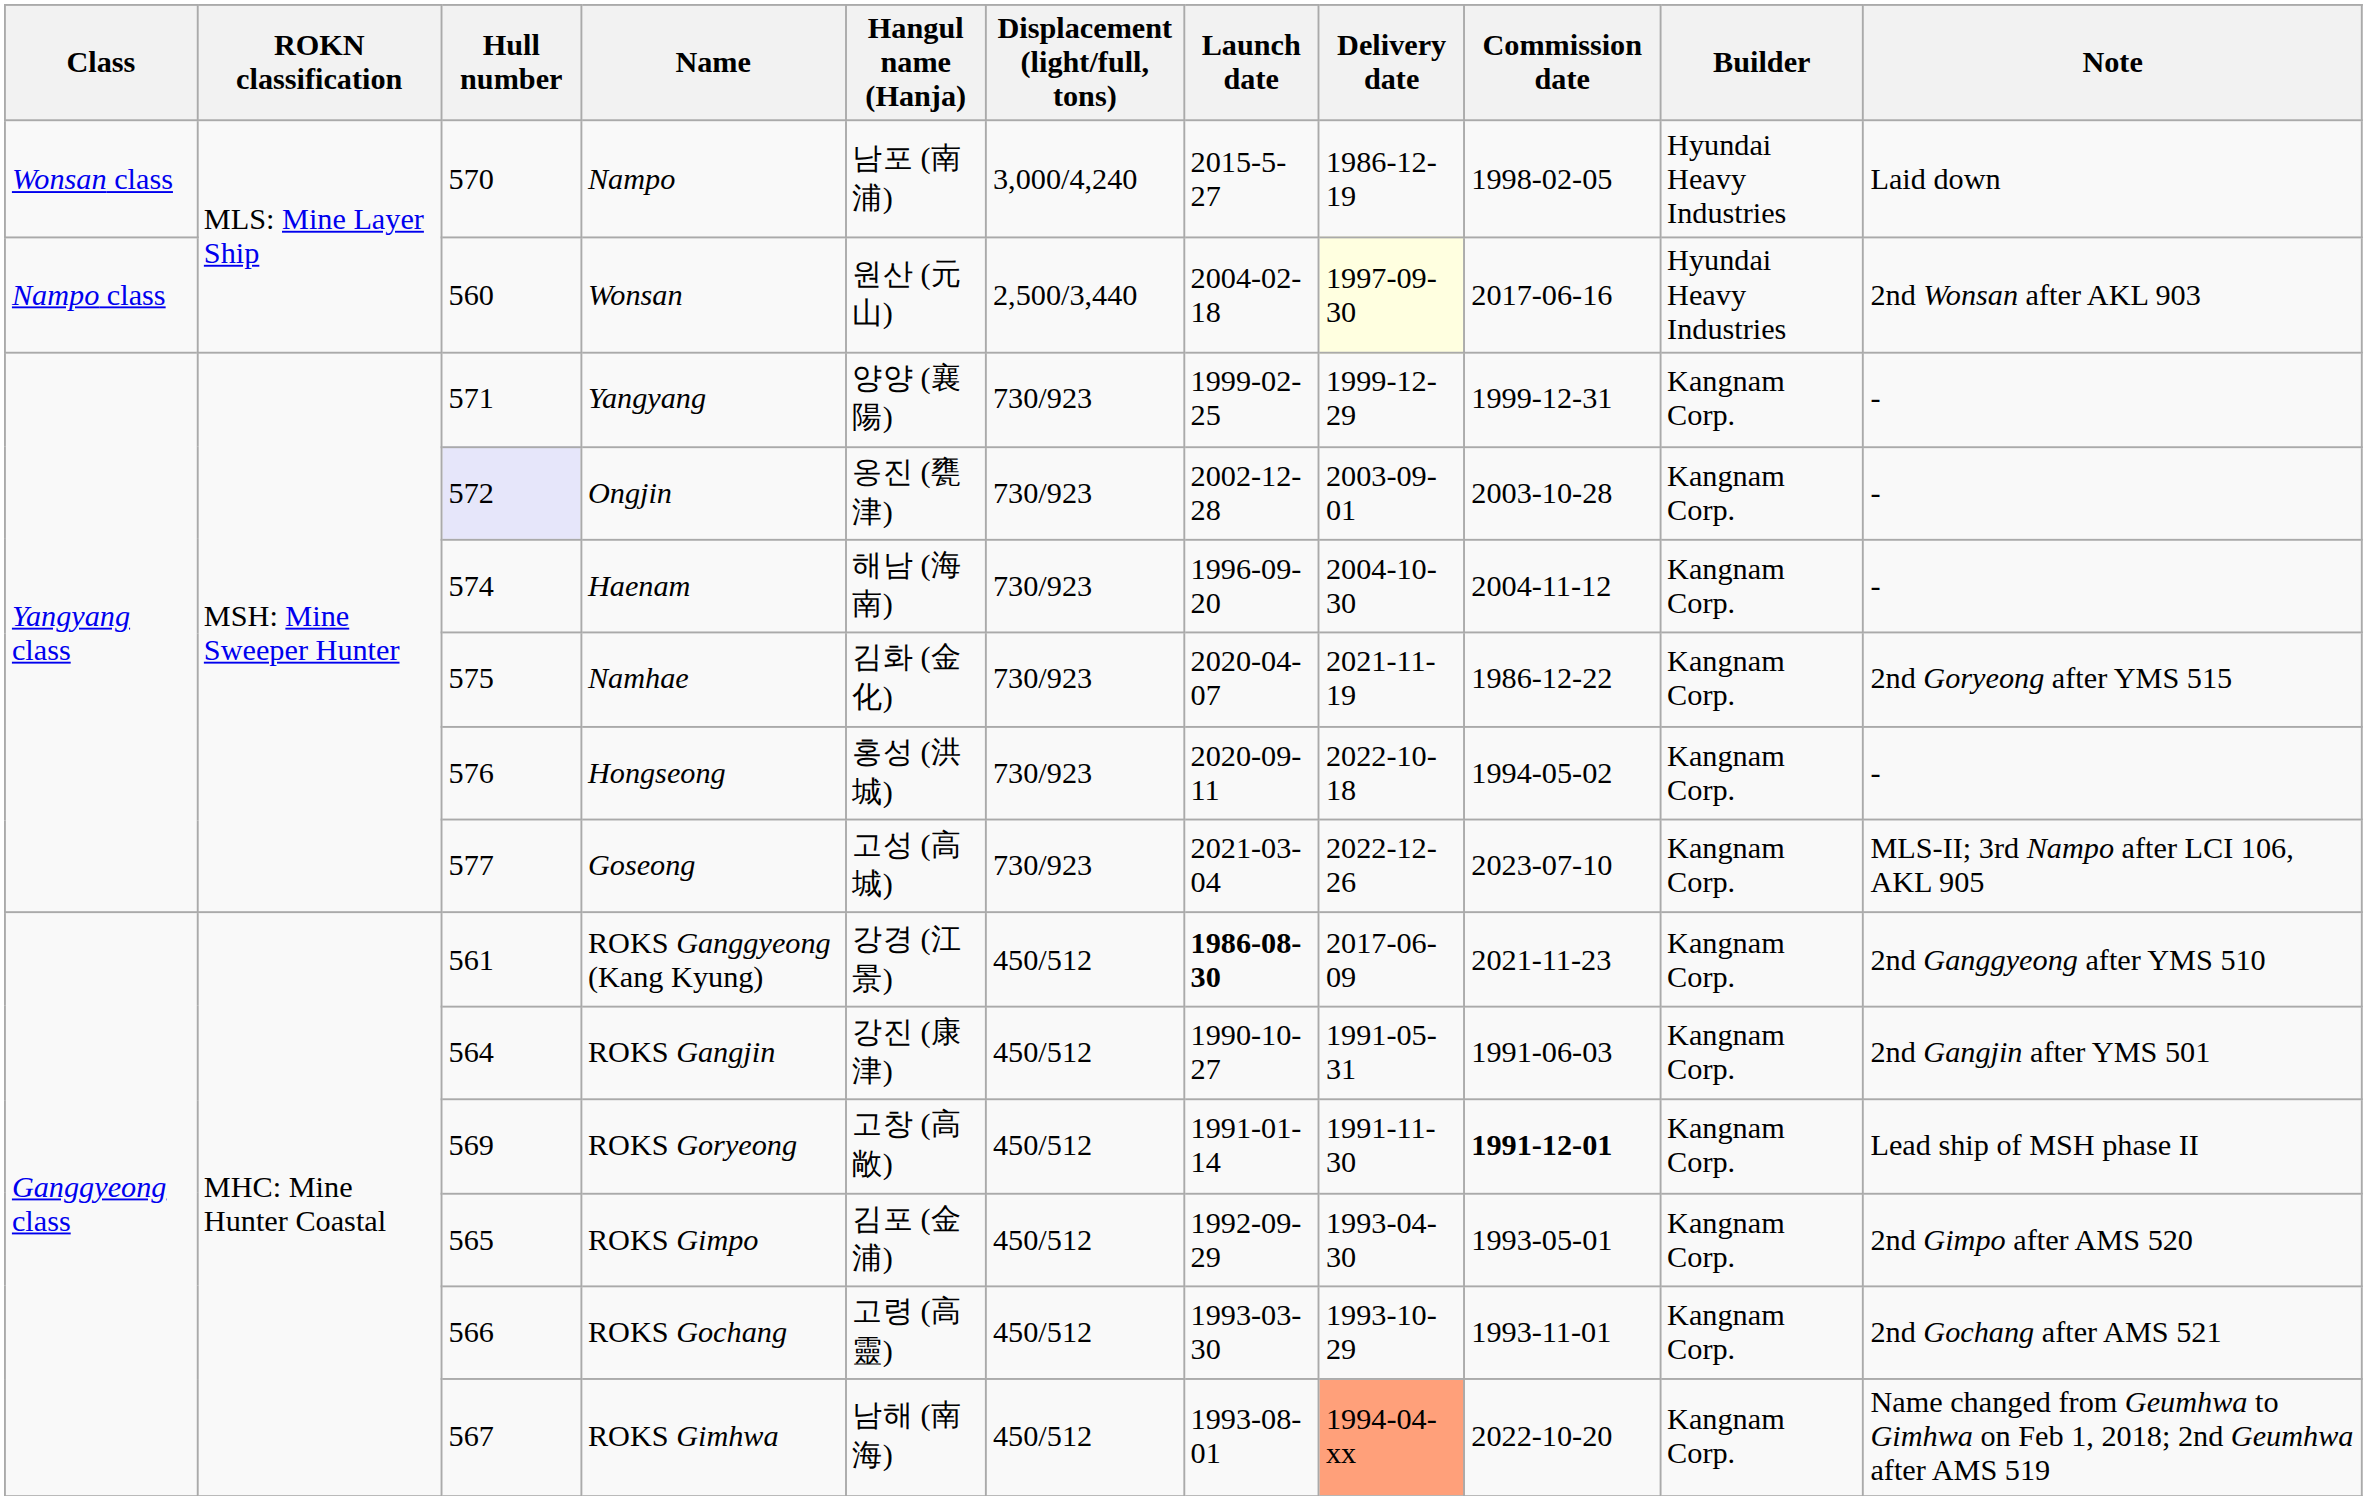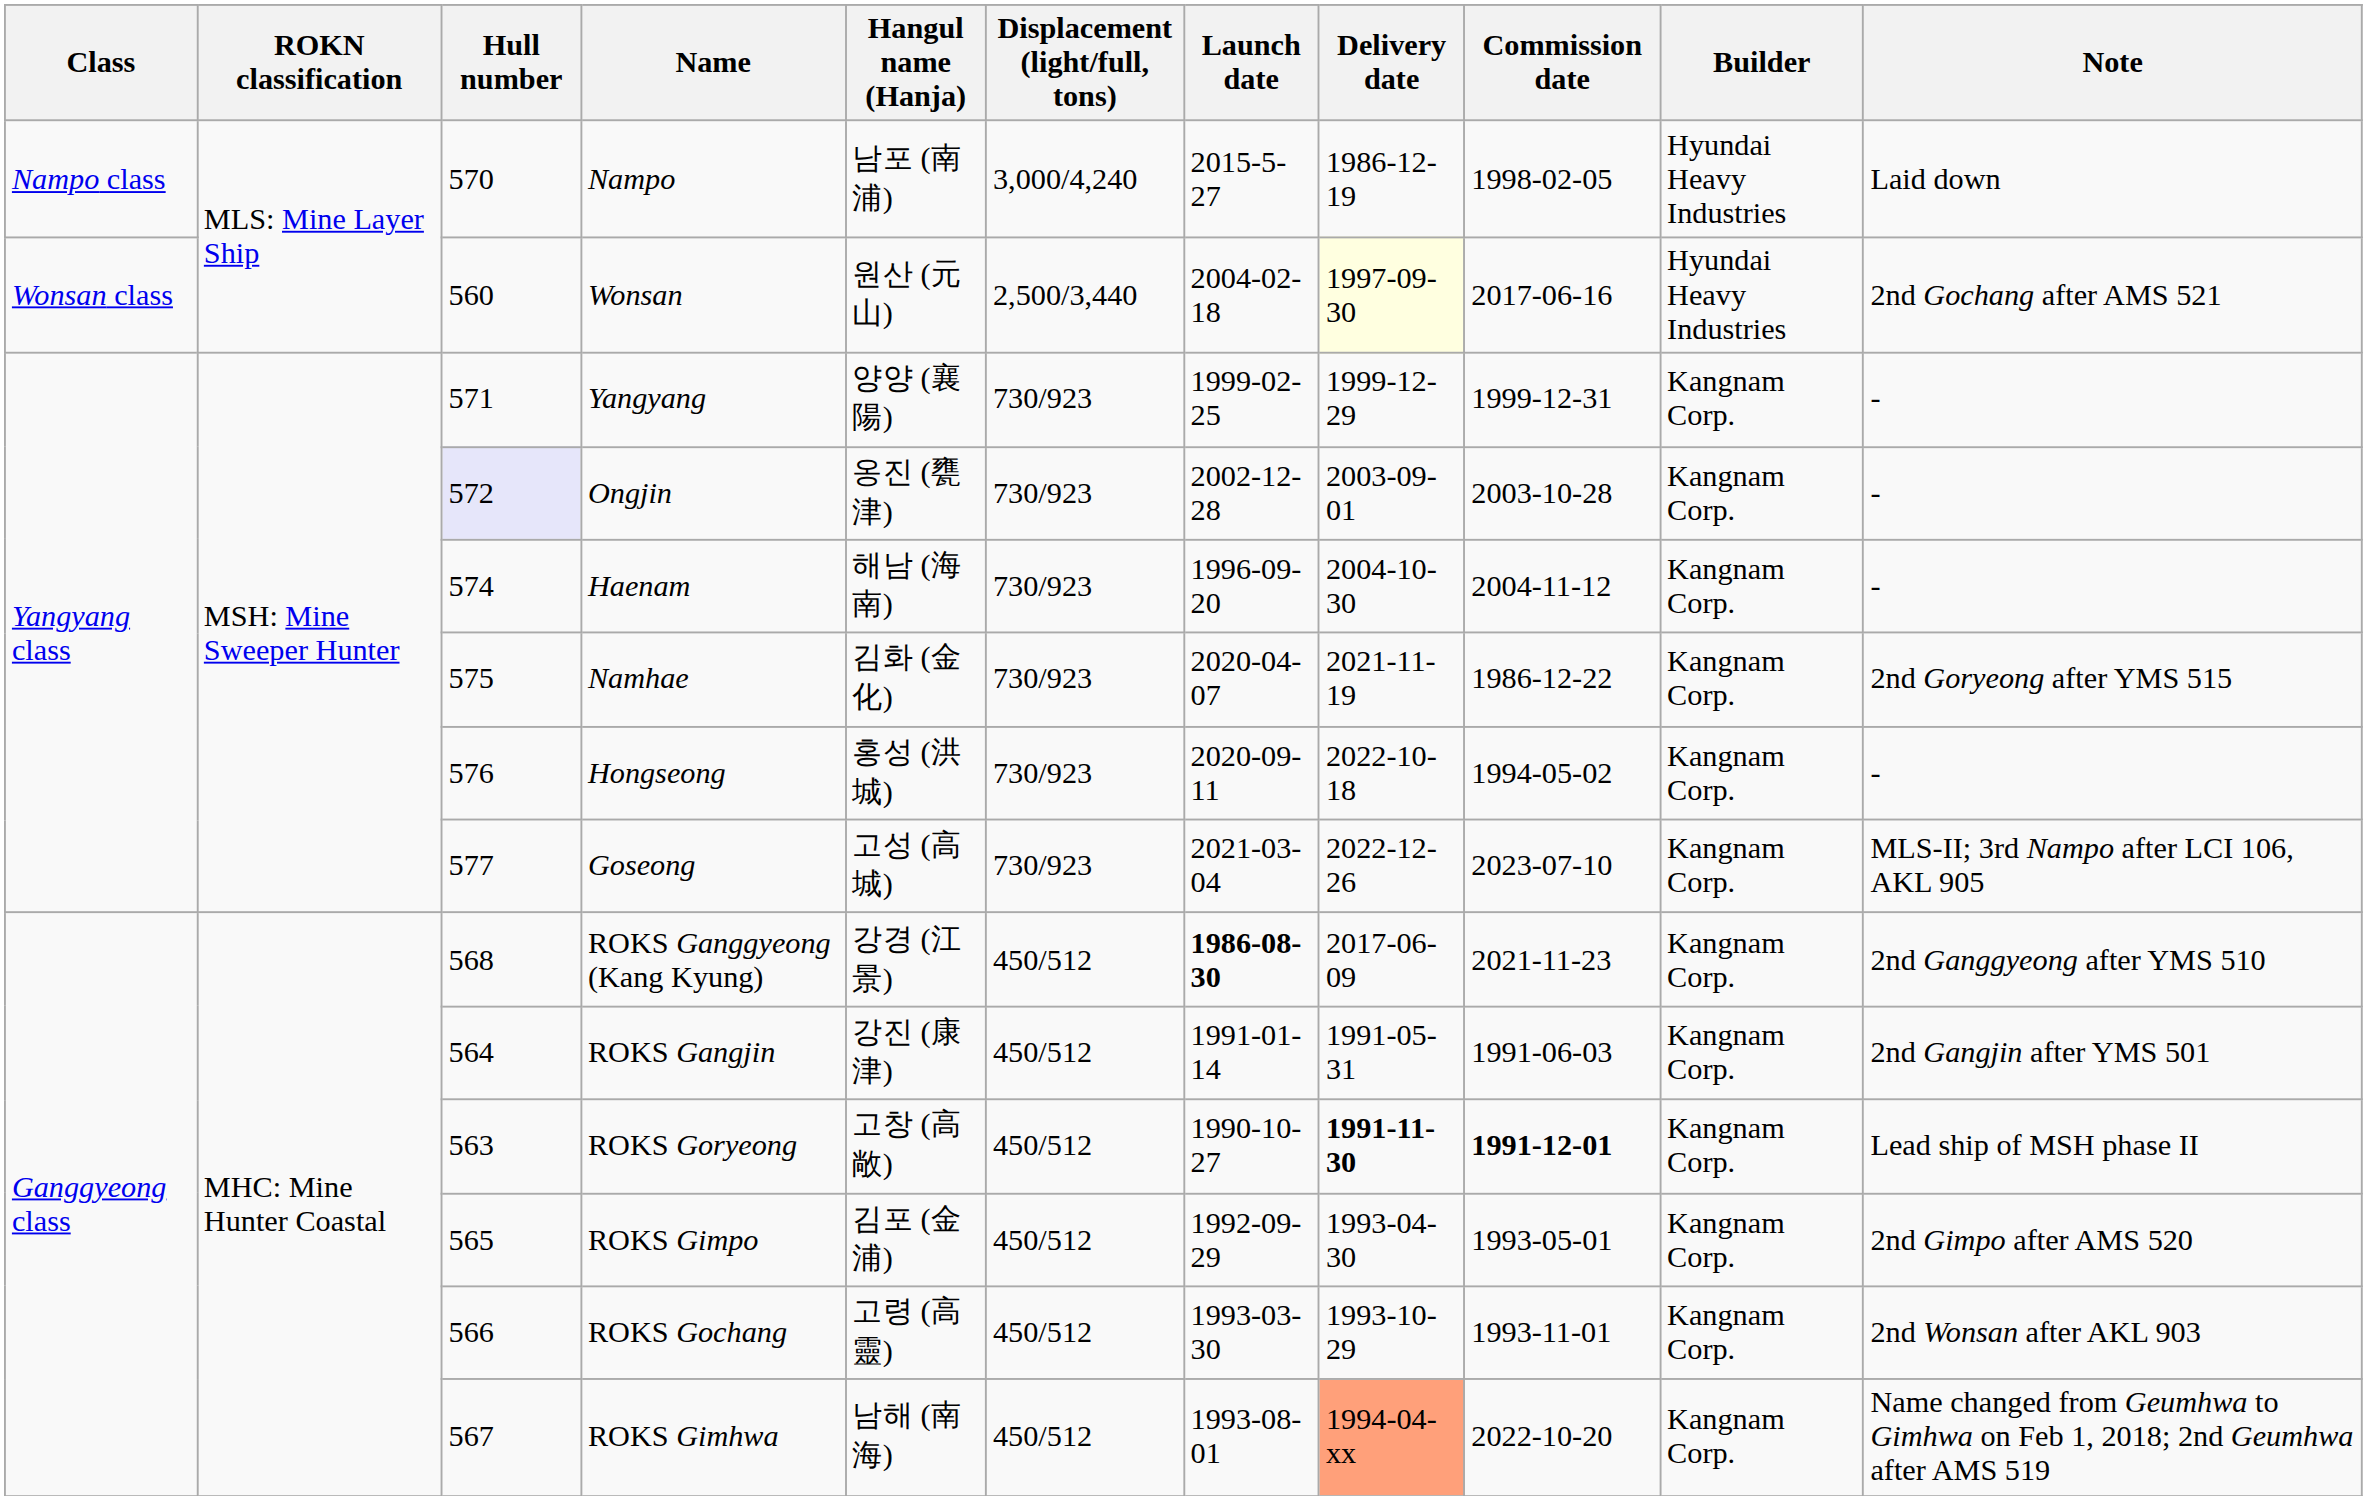 <table class="wikitable">
 <tr>
 <th>Class</th>
 <th>ROKN classification</th>
 <th>Hull number</th>
 <th>Name</th>
 <th>Hangul name<br>(Hanja)</th>
 <th>Displacement<br>(light/full, tons)</th>
 <th>Launch date</th>
 <th>Delivery date</th>
 <th>Commission date</th>
 <th>Builder</th>
 <th>Note</th>
 </tr>
 <tr>
-<td><a href='#'><em>Wonsan</em> class</a></td>
+<td><a href='#'><em>Nampo</em> class</a></td>
 <td rowspan="2">MLS: <a href='#'>Mine Layer Ship</a></td>
 <td>570</td>
 <td><em>Nampo</em></td>
 <td>남포 (南浦)</td>
 <td>3,000/4,240</td>
 <td>2015-5-27</td>
 <td>1986-12-19</td>
 <td>1998-02-05</td>
 <td>Hyundai Heavy Industries</td>
 <td>Laid down</td>
 </tr>
 <tr>
-<td><a href='#'><em>Nampo</em> class</a></td>
+<td><a href='#'><em>Wonsan</em> class</a></td>
 <td>560</td>
 <td><em>Wonsan</em></td>
 <td>원산 (元山)</td>
 <td>2,500/3,440</td>
 <td>2004-02-18</td>
 <td style="background: lightyellow;">1997-09-30</td>
 <td>2017-06-16</td>
 <td>Hyundai Heavy Industries</td>
-<td>2nd <em>Wonsan</em> after AKL 903</td>
+<td>2nd <em>Gochang</em> after AMS 521</td>
 </tr>
 <tr>
 <td rowspan="6"><a href='#'><em>Yangyang</em> class</a><small></small></td>
 <td rowspan="6">MSH: <a href='#'>Mine Sweeper Hunter</a></td>
 <td>571</td>
 <td><em>Yangyang</em></td>
 <td>양양 (襄陽)</td>
 <td>730/923</td>
 <td>1999-02-25</td>
 <td>1999-12-29</td>
 <td>1999-12-31</td>
 <td>Kangnam Corp.</td>
 <td>-</td>
 </tr>
 <tr>
 <td style="background: lavender;">572</td>
 <td><em>Ongjin</em></td>
 <td>옹진 (甕津)</td>
 <td>730/923</td>
 <td>2002-12-28</td>
 <td>2003-09-01</td>
 <td>2003-10-28</td>
 <td>Kangnam Corp.</td>
 <td>-</td>
 </tr>
 <tr>
 <td>574</td>
 <td><em>Haenam</em></td>
 <td>해남 (海南)</td>
 <td>730/923</td>
 <td>1996-09-20</td>
 <td>2004-10-30</td>
 <td>2004-11-12</td>
 <td>Kangnam Corp.</td>
 <td>-</td>
 </tr>
 <tr>
 <td>575</td>
 <td><em>Namhae</em></td>
 <td>김화 (金化)</td>
 <td>730/923</td>
 <td>2020-04-07</td>
 <td>2021-11-19</td>
 <td>1986-12-22</td>
 <td>Kangnam Corp.</td>
 <td>2nd <em>Goryeong</em> after YMS 515</td>
 </tr>
 <tr>
 <td>576</td>
 <td><em>Hongseong</em></td>
 <td>홍성 (洪城)</td>
 <td>730/923</td>
 <td>2020-09-11</td>
 <td>2022-10-18</td>
 <td>1994-05-02</td>
 <td>Kangnam Corp.</td>
 <td>-</td>
 </tr>
 <tr>
 <td>577</td>
 <td><em>Goseong</em></td>
 <td>고성 (高城)</td>
 <td>730/923</td>
 <td>2021-03-04</td>
 <td>2022-12-26</td>
 <td>2023-07-10</td>
 <td>Kangnam Corp.</td>
 <td>MLS-II; 3rd <em>Nampo</em> after LCI 106, AKL 905</td>
 </tr>
 <tr>
 <td rowspan="6"><a href='#'><em>Ganggyeong</em> class</a><small></small></td>
 <td rowspan="6">MHC: Mine Hunter Coastal</td>
-<td>561</td>
+<td>568</td>
 <td>ROKS <em>Ganggyeong</em> (Kang Kyung)</td>
 <td>강경 (江景)</td>
 <td>450/512</td>
 <td><strong>1986-08-30</strong></td>
 <td>2017-06-09</td>
 <td>2021-11-23</td>
 <td>Kangnam Corp.</td>
 <td>2nd <em>Ganggyeong</em> after YMS 510</td>
 </tr>
 <tr>
 <td>564</td>
 <td>ROKS <em>Gangjin</em></td>
 <td>강진 (康津)</td>
 <td>450/512</td>
-<td>1990-10-27</td>
+<td>1991-01-14</td>
 <td>1991-05-31</td>
 <td>1991-06-03</td>
 <td>Kangnam Corp.</td>
 <td>2nd <em>Gangjin</em> after YMS 501</td>
 </tr>
 <tr>
-<td>569</td>
+<td>563</td>
 <td>ROKS <em>Goryeong</em></td>
 <td>고창 (高敞)</td>
 <td>450/512</td>
-<td>1991-01-14</td>
-<td>1991-11-30</td>
+<td>1990-10-27</td>
+<td><strong>1991-11-30</strong></td>
 <td><strong>1991-12-01</strong></td>
 <td>Kangnam Corp.</td>
 <td>Lead ship of MSH phase II</td>
 </tr>
 <tr>
 <td>565</td>
 <td>ROKS <em>Gimpo</em></td>
 <td>김포 (金浦)</td>
 <td>450/512</td>
 <td>1992-09-29</td>
 <td>1993-04-30</td>
 <td>1993-05-01</td>
 <td>Kangnam Corp.</td>
 <td>2nd <em>Gimpo</em> after AMS 520</td>
 </tr>
 <tr>
 <td>566</td>
 <td>ROKS <em>Gochang</em></td>
 <td>고령 (高靈)</td>
 <td>450/512</td>
 <td>1993-03-30</td>
 <td>1993-10-29</td>
 <td>1993-11-01</td>
 <td>Kangnam Corp.</td>
-<td>2nd <em>Gochang</em> after AMS 521</td>
+<td>2nd <em>Wonsan</em> after AKL 903</td>
 </tr>
 <tr>
 <td>567</td>
 <td>ROKS <em>Gimhwa</em></td>
 <td>남해 (南海)</td>
 <td>450/512</td>
 <td>1993-08-01</td>
 <td style="background: lightsalmon;">1994-04-xx</td>
 <td>2022-10-20</td>
 <td>Kangnam Corp.</td>
 <td>Name changed from <em>Geumhwa</em> to <em>Gimhwa</em> on Feb 1, 2018; 2nd <em>Geumhwa</em> after AMS 519</td>
 </tr>
 </table>
